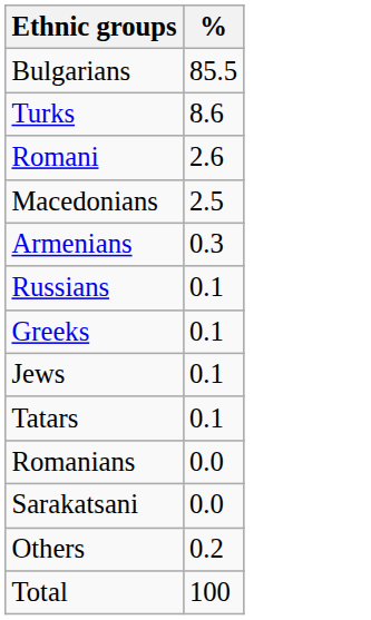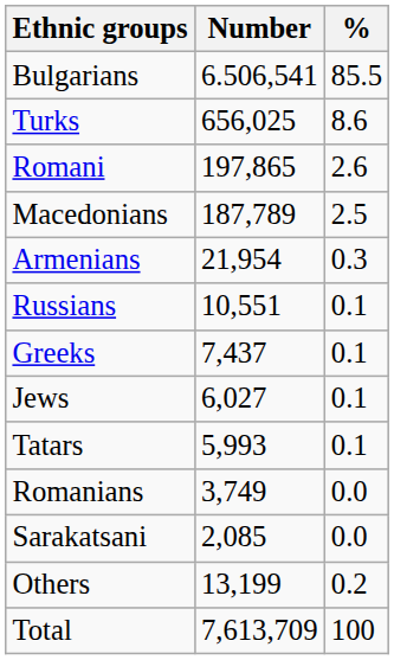 <table class="wikitable">
 <tr>
 <th>Ethnic groups</th>
+<th>Number</th>
 <th>%</th>
 </tr>
 <tr>
 <td>Bulgarians</td>
+<td>6.506,541</td>
 <td>85.5</td>
 </tr>
 <tr>
 <td><a href='#'>Turks</a></td>
+<td>656,025</td>
 <td>8.6</td>
 </tr>
 <tr>
 <td><a href='#'>Romani</a></td>
+<td>197,865</td>
 <td>2.6</td>
 </tr>
 <tr>
 <td>Macedonians</td>
+<td>187,789</td>
 <td>2.5</td>
 </tr>
 <tr>
 <td><a href='#'>Armenians</a></td>
+<td>21,954</td>
 <td>0.3</td>
 </tr>
 <tr>
 <td><a href='#'>Russians</a></td>
+<td>10,551</td>
 <td>0.1</td>
 </tr>
 <tr>
 <td><a href='#'>Greeks</a></td>
+<td>7,437</td>
 <td>0.1</td>
 </tr>
 <tr>
 <td>Jews</td>
+<td>6,027</td>
 <td>0.1</td>
 </tr>
 <tr>
 <td>Tatars</td>
+<td>5,993</td>
 <td>0.1</td>
 </tr>
 <tr>
 <td>Romanians</td>
+<td>3,749</td>
 <td>0.0</td>
 </tr>
 <tr>
 <td>Sarakatsani</td>
+<td>2,085</td>
 <td>0.0</td>
 </tr>
 <tr>
 <td>Others</td>
+<td>13,199</td>
 <td>0.2</td>
 </tr>
 <tr>
 <td>Total</td>
+<td>7,613,709</td>
 <td>100</td>
 </tr>
 </table>
